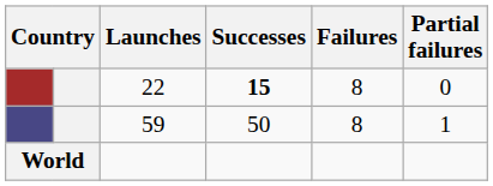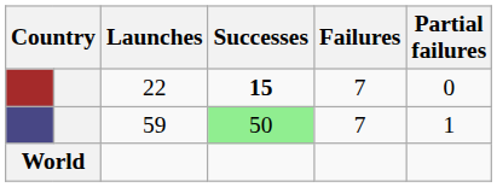 <table align="left" class="wikitable sortable" style="text-align:center;">
 <tr>
 <th scope=col colspan=2>Country</th>
 <th scope=col>Launches</th>
 <th scope=col>Successes</th>
 <th scope=col>Failures</th>
 <th scope=col>Partial<br>failures</th>
 </tr>
 <tr>
 <th scope=row style="background:#a52a2a;"></th>
 <th style="text-align:left;"></th>
 <td>22</td>
 <td><strong>15</strong></td>
-<td>8</td>
+<td>7</td>
 <td>0</td>
 </tr>
 <tr>
 <th scope=row style="background:#484785;"></th>
 <th style="text-align:left;"></th>
 <td>59</td>
-<td>50</td>
-<td>8</td>
+<td style="background: lightgreen;">50</td>
+<td>7</td>
 <td>1</td>
 </tr>
 <tr>
 <th colspan="2">World</th>
 <td></td>
 <td></td>
 <td></td>
 <td></td>
 </tr>
 </table>
